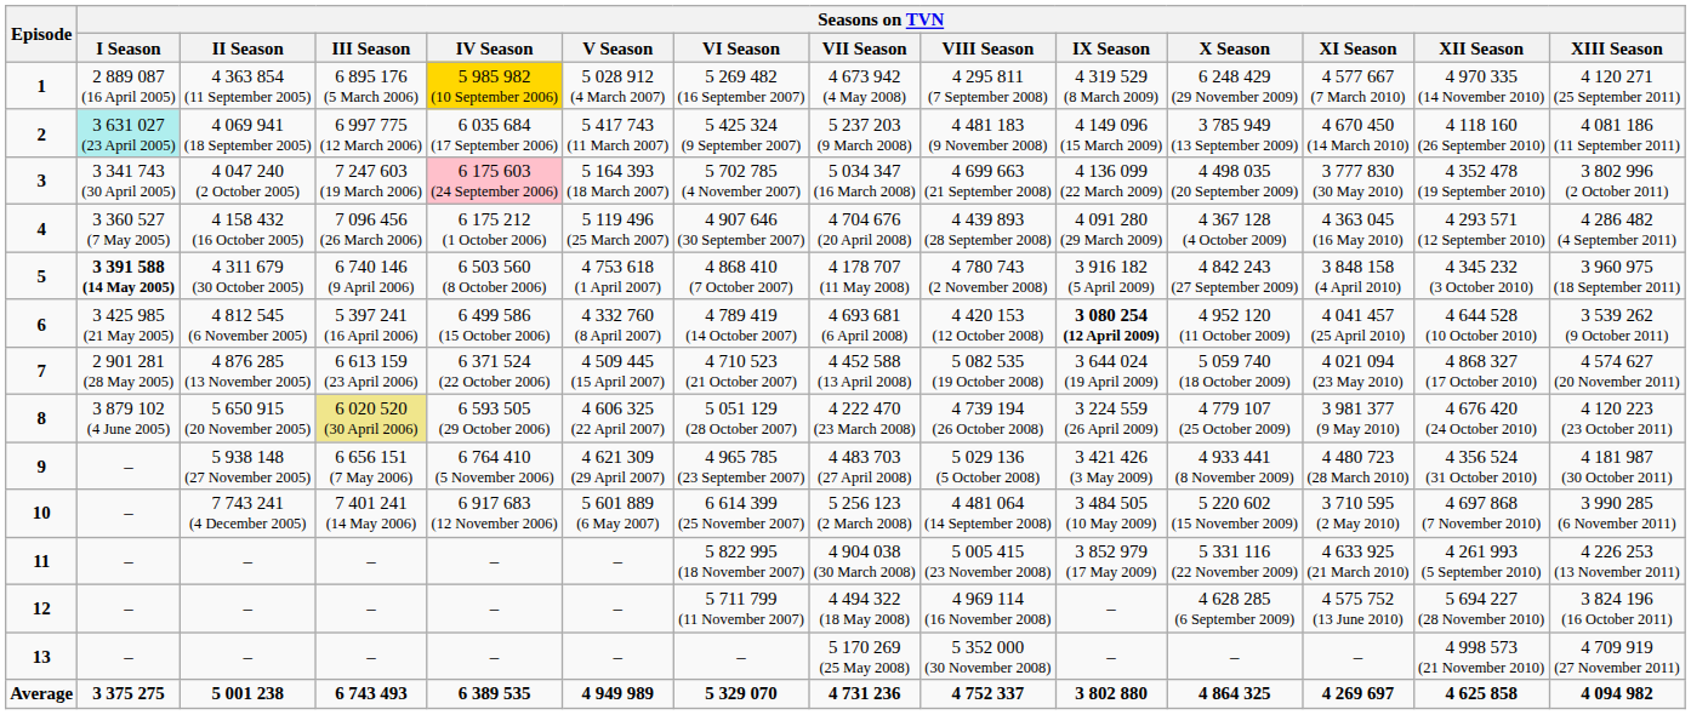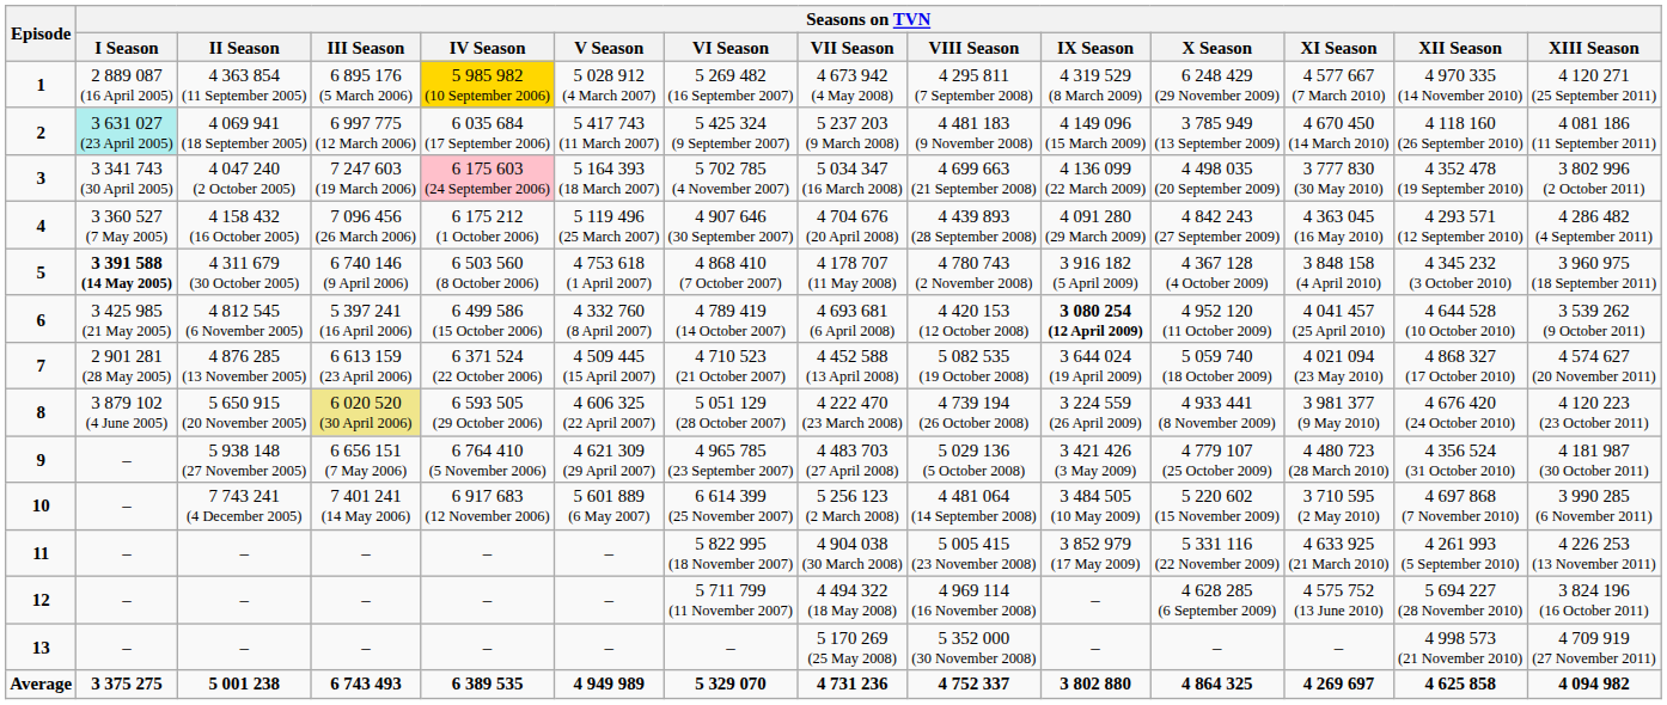 <table class="wikitable" style="font-size:70%; text-align:center">
 <tr>
 <th rowspan="2">Episode</th>
 <th colspan="13">Seasons on <a href='#'>TVN</a></th>
 </tr>
 <tr>
 <th>I Season</th>
 <th>II Season</th>
 <th>III Season</th>
 <th>IV Season</th>
 <th>V Season</th>
 <th>VI Season</th>
 <th>VII Season</th>
 <th>VIII Season</th>
 <th>IX Season</th>
 <th>X Season</th>
 <th>XI Season</th>
 <th>XII Season</th>
 <th>XIII Season</th>
 </tr>
 <tr>
 <td><strong>1</strong></td>
 <td>2 889 087 <br> <small>(16 April 2005)</small></td>
 <td>4 363 854 <br> <small>(11 September 2005)</small></td>
 <td>6 895 176 <br> <small>(5 March 2006)</small></td>
 <td style="background: gold;">5 985 982 <br> <small>(10 September 2006)</small></td>
 <td>5 028 912 <br> <small>(4 March 2007)</small></td>
 <td>5 269 482 <br> <small>(16 September 2007)</small></td>
 <td>4 673 942 <br> <small>(4 May 2008)</small></td>
 <td>4 295 811 <br> <small>(7 September 2008)</small></td>
 <td>4 319 529 <br> <small>(8 March 2009)</small></td>
 <td>6 248 429 <br><small>(29 November 2009)</small></td>
 <td>4 577 667 <br> <small>(7 March 2010)</small></td>
 <td>4 970 335 <br><small>(14 November 2010)</small></td>
 <td>4 120 271 <br><small>(25 September 2011)</small></td>
 </tr>
 <tr>
 <td><strong>2</strong></td>
 <td style="background: paleturquoise;">3 631 027 <br> <small>(23 April 2005)</small></td>
 <td>4 069 941 <br> <small>(18 September 2005)</small></td>
 <td>6 997 775 <br> <small>(12 March 2006)</small></td>
 <td>6 035 684 <br> <small>(17 September 2006)</small></td>
 <td>5 417 743 <br> <small>(11 March 2007)</small></td>
 <td>5 425 324 <br> <small>(9 September 2007)</small></td>
 <td>5 237 203 <br> <small>(9 March 2008)</small></td>
 <td>4 481 183 <br> <small>(9 November 2008)</small></td>
 <td>4 149 096 <br> <small>(15 March 2009)</small></td>
 <td>3 785 949 <br><small>(13 September 2009)</small></td>
 <td>4 670 450 <br> <small>(14 March 2010)</small></td>
 <td>4 118 160 <br><small>(26 September 2010)</small></td>
 <td>4 081 186 <br><small>(11 September 2011)</small></td>
 </tr>
 <tr>
 <td><strong>3</strong></td>
 <td>3 341 743 <br> <small>(30 April 2005)</small></td>
 <td>4 047 240 <br> <small>(2 October 2005)</small></td>
 <td>7 247 603 <br> <small>(19 March 2006)</small></td>
 <td style="background: pink;">6 175 603 <br> <small>(24 September 2006)</small></td>
 <td>5 164 393 <br> <small>(18 March 2007)</small></td>
 <td>5 702 785 <br> <small>(4 November 2007)</small></td>
 <td>5 034 347 <br> <small>(16 March 2008)</small></td>
 <td>4 699 663 <br> <small>(21 September 2008)</small></td>
 <td>4 136 099 <br> <small>(22 March 2009)</small></td>
 <td>4 498 035 <br><small>(20 September 2009)</small></td>
 <td>3 777 830 <br> <small>(30 May 2010)</small></td>
 <td>4 352 478 <br><small>(19 September 2010)</small></td>
 <td>3 802 996 <br><small>(2 October 2011)</small></td>
 </tr>
 <tr>
 <td><strong>4</strong></td>
 <td>3 360 527 <br> <small>(7 May 2005)</small></td>
 <td>4 158 432 <br> <small>(16 October 2005)</small></td>
 <td>7 096 456 <br> <small>(26 March 2006)</small></td>
 <td>6 175 212 <br> <small>(1 October 2006)</small></td>
 <td>5 119 496 <br> <small>(25 March 2007)</small></td>
 <td>4 907 646 <br> <small>(30 September 2007)</small></td>
 <td>4 704 676 <br> <small>(20 April 2008)</small></td>
 <td>4 439 893 <br> <small>(28 September 2008)</small></td>
 <td>4 091 280 <br> <small>(29 March 2009)</small></td>
-<td>4 367 128 <br><small>(4 October 2009)</small></td>
+<td>4 842 243 <br><small>(27 September 2009)</small></td>
 <td>4 363 045 <br> <small>(16 May 2010)</small></td>
 <td>4 293 571 <br><small>(12 September 2010)</small></td>
 <td>4 286 482 <br><small>(4 September 2011)</small></td>
 </tr>
 <tr>
 <td><strong>5</strong></td>
 <td><strong>3 391 588 <br> <small>(14 May 2005)</small></strong></td>
 <td>4 311 679 <br> <small>(30 October 2005)</small></td>
 <td>6 740 146 <br> <small>(9 April 2006)</small></td>
 <td>6 503 560 <br> <small>(8 October 2006)</small></td>
 <td>4 753 618 <br> <small>(1 April 2007)</small></td>
 <td>4 868 410 <br> <small>(7 October 2007)</small></td>
 <td>4 178 707 <br> <small>(11 May 2008)</small></td>
 <td>4 780 743 <br> <small>(2 November 2008)</small></td>
 <td>3 916 182 <br> <small>(5 April 2009)</small></td>
-<td>4 842 243 <br><small>(27 September 2009)</small></td>
+<td>4 367 128 <br><small>(4 October 2009)</small></td>
 <td>3 848 158 <br> <small>(4 April 2010)</small></td>
 <td>4 345 232 <br><small>(3 October 2010)</small></td>
 <td>3 960 975 <br><small>(18 September 2011)</small></td>
 </tr>
 <tr>
 <td><strong>6</strong></td>
 <td>3 425 985 <br> <small>(21 May 2005)</small></td>
 <td>4 812 545 <br> <small>(6 November 2005)</small></td>
 <td>5 397 241 <br> <small>(16 April 2006)</small></td>
 <td>6 499 586 <br> <small>(15 October 2006)</small></td>
 <td>4 332 760 <br> <small>(8 April 2007)</small></td>
 <td>4 789 419 <br> <small>(14 October 2007)</small></td>
 <td>4 693 681 <br> <small>(6 April 2008)</small></td>
 <td>4 420 153 <br> <small>(12 October 2008)</small></td>
 <td><strong>3 080 254 <br> <small>(12 April 2009)</small></strong></td>
 <td>4 952 120 <br> <small>(11 October 2009)</small></td>
 <td>4 041 457 <br> <small>(25 April 2010)</small></td>
 <td>4 644 528 <br><small>(10 October 2010)</small></td>
 <td>3 539 262 <br><small>(9 October 2011)</small></td>
 </tr>
 <tr>
 <td><strong>7</strong></td>
 <td>2 901 281 <br> <small>(28 May 2005)</small></td>
 <td>4 876 285 <br> <small>(13 November 2005)</small></td>
 <td>6 613 159 <br> <small>(23 April 2006)</small></td>
 <td>6 371 524 <br> <small>(22 October 2006)</small></td>
 <td>4 509 445 <br> <small>(15 April 2007)</small></td>
 <td>4 710 523 <br> <small>(21 October 2007)</small></td>
 <td>4 452 588 <br> <small>(13 April 2008)</small></td>
 <td>5 082 535 <br> <small>(19 October 2008)</small></td>
 <td>3 644 024 <br> <small>(19 April 2009)</small></td>
 <td>5 059 740 <br> <small>(18 October 2009)</small></td>
 <td>4 021 094 <br> <small>(23 May 2010)</small></td>
 <td>4 868 327 <br><small>(17 October 2010)</small></td>
 <td>4 574 627 <br><small>(20 November 2011)</small></td>
 </tr>
 <tr>
 <td><strong>8</strong></td>
 <td>3 879 102 <br> <small>(4 June 2005)</small></td>
 <td>5 650 915 <br> <small>(20 November 2005)</small></td>
 <td style="background: khaki;">6 020 520 <br> <small>(30 April 2006)</small></td>
 <td>6 593 505 <br> <small>(29 October 2006)</small></td>
 <td>4 606 325 <br> <small>(22 April 2007)</small></td>
 <td>5 051 129 <br> <small>(28 October 2007)</small></td>
 <td>4 222 470 <br> <small>(23 March 2008)</small></td>
 <td>4 739 194 <br> <small>(26 October 2008)</small></td>
 <td>3 224 559 <br> <small>(26 April 2009)</small></td>
-<td>4 779 107 <br><small>(25 October 2009)</small></td>
+<td>4 933 441 <br><small>(8 November 2009)</small></td>
 <td>3 981 377 <br> <small>(9 May 2010)</small></td>
 <td>4 676 420 <br><small>(24 October 2010)</small></td>
 <td>4 120 223 <br><small>(23 October 2011)</small></td>
 </tr>
 <tr>
 <td><strong>9</strong></td>
 <td>–</td>
 <td>5 938 148 <br> <small>(27 November 2005)</small></td>
 <td>6 656 151 <br> <small>(7 May 2006)</small></td>
 <td>6 764 410 <br> <small>(5 November 2006)</small></td>
 <td>4 621 309 <br> <small>(29 April 2007)</small></td>
 <td>4 965 785 <br> <small>(23 September 2007)</small></td>
 <td>4 483 703 <br> <small>(27 April 2008)</small></td>
 <td>5 029 136 <br> <small>(5 October 2008)</small></td>
 <td>3 421 426 <br> <small>(3 May 2009)</small></td>
-<td>4 933 441 <br><small>(8 November 2009)</small></td>
+<td>4 779 107 <br><small>(25 October 2009)</small></td>
 <td>4 480 723 <br> <small>(28 March 2010)</small></td>
 <td>4 356 524 <br><small>(31 October 2010)</small></td>
 <td>4 181 987 <br><small>(30 October 2011)</small></td>
 </tr>
 <tr>
 <td><strong>10</strong></td>
 <td>–</td>
 <td>7 743 241 <br> <small>(4 December 2005)</small></td>
 <td>7 401 241 <br> <small>(14 May 2006)</small></td>
 <td>6 917 683 <br> <small>(12 November 2006)</small></td>
 <td>5 601 889 <br> <small>(6 May 2007)</small></td>
 <td>6 614 399 <br> <small>(25 November 2007)</small></td>
 <td>5 256 123 <br> <small>(2 March 2008)</small></td>
 <td>4 481 064 <br> <small>(14 September 2008)</small></td>
 <td>3 484 505 <br> <small>(10 May 2009)</small></td>
 <td>5 220 602 <br><small>(15 November 2009)</small></td>
 <td>3 710 595 <br> <small>(2 May 2010)</small></td>
 <td>4 697 868 <br><small>(7 November 2010)</small></td>
 <td>3 990 285 <br><small>(6 November 2011)</small></td>
 </tr>
 <tr>
 <td><strong>11</strong></td>
 <td>–</td>
 <td>–</td>
 <td>–</td>
 <td>–</td>
 <td>–</td>
 <td>5 822 995 <br> <small>(18 November 2007)</small></td>
 <td>4 904 038 <br> <small>(30 March 2008)</small></td>
 <td>5 005 415 <br> <small>(23 November 2008)</small></td>
 <td>3 852 979 <br> <small>(17 May 2009)</small></td>
 <td>5 331 116 <br><small>(22 November 2009)</small></td>
 <td>4 633 925 <br> <small>(21 March 2010)</small></td>
 <td>4 261 993 <br><small>(5 September 2010)</small></td>
 <td>4 226 253 <br><small>(13 November 2011)</small></td>
 </tr>
 <tr>
 <td><strong>12</strong></td>
 <td>–</td>
 <td>–</td>
 <td>–</td>
 <td>–</td>
 <td>–</td>
 <td>5 711 799 <br> <small>(11 November 2007)</small></td>
 <td>4 494 322 <br> <small>(18 May 2008)</small></td>
 <td>4 969 114 <br> <small>(16 November 2008)</small></td>
 <td>–</td>
 <td>4 628 285 <br><small>(6 September 2009)</small></td>
 <td>4 575 752 <br> <small>(13 June 2010)</small></td>
 <td>5 694 227 <br><small>(28 November 2010)</small></td>
 <td>3 824 196 <br><small>(16 October 2011)</small></td>
 </tr>
 <tr>
 <td><strong>13</strong></td>
 <td>–</td>
 <td>–</td>
 <td>–</td>
 <td>–</td>
 <td>–</td>
 <td>–</td>
 <td>5 170 269 <br> <small>(25 May 2008)</small></td>
 <td>5 352 000 <br> <small>(30 November 2008)</small></td>
 <td>–</td>
 <td>–</td>
 <td>–</td>
 <td>4 998 573 <br><small>(21 November 2010)</small></td>
 <td>4 709 919 <br><small>(27 November 2011)</small></td>
 </tr>
 <tr>
 <td><strong>Average</strong></td>
 <td><strong>3 375 275</strong></td>
 <td><strong>5 001 238</strong></td>
 <td><strong>6 743 493</strong></td>
 <td><strong>6 389 535</strong></td>
 <td><strong>4 949 989</strong></td>
 <td><strong>5 329 070</strong></td>
 <td><strong>4 731 236</strong></td>
 <td><strong>4 752 337</strong></td>
 <td><strong>3 802 880</strong></td>
 <td><strong>4 864 325</strong></td>
 <td><strong>4 269 697</strong></td>
 <td><strong>4 625 858</strong></td>
 <td><strong>4 094 982</strong></td>
 </tr>
 </table>
